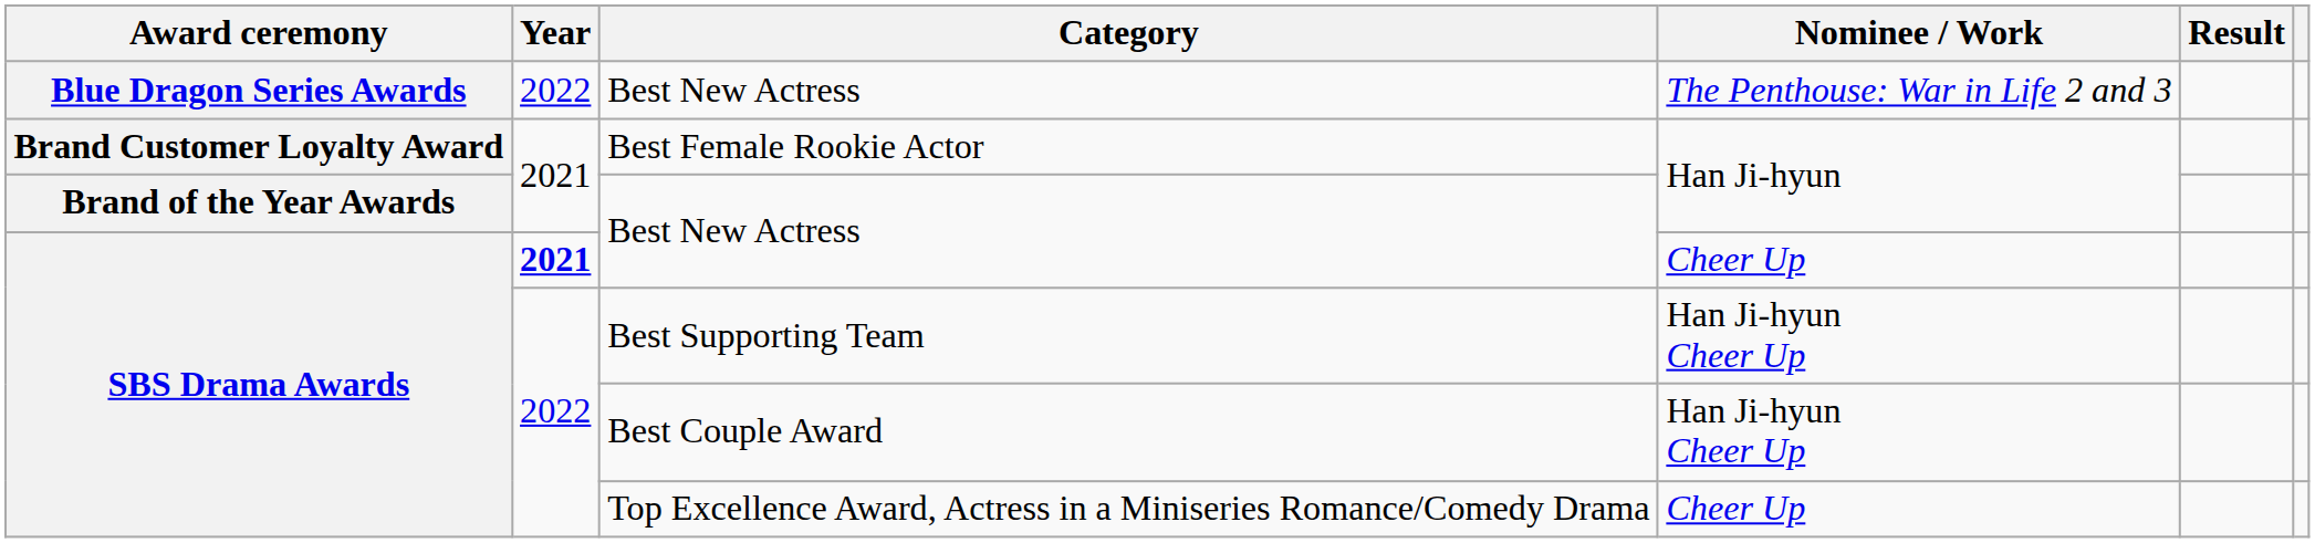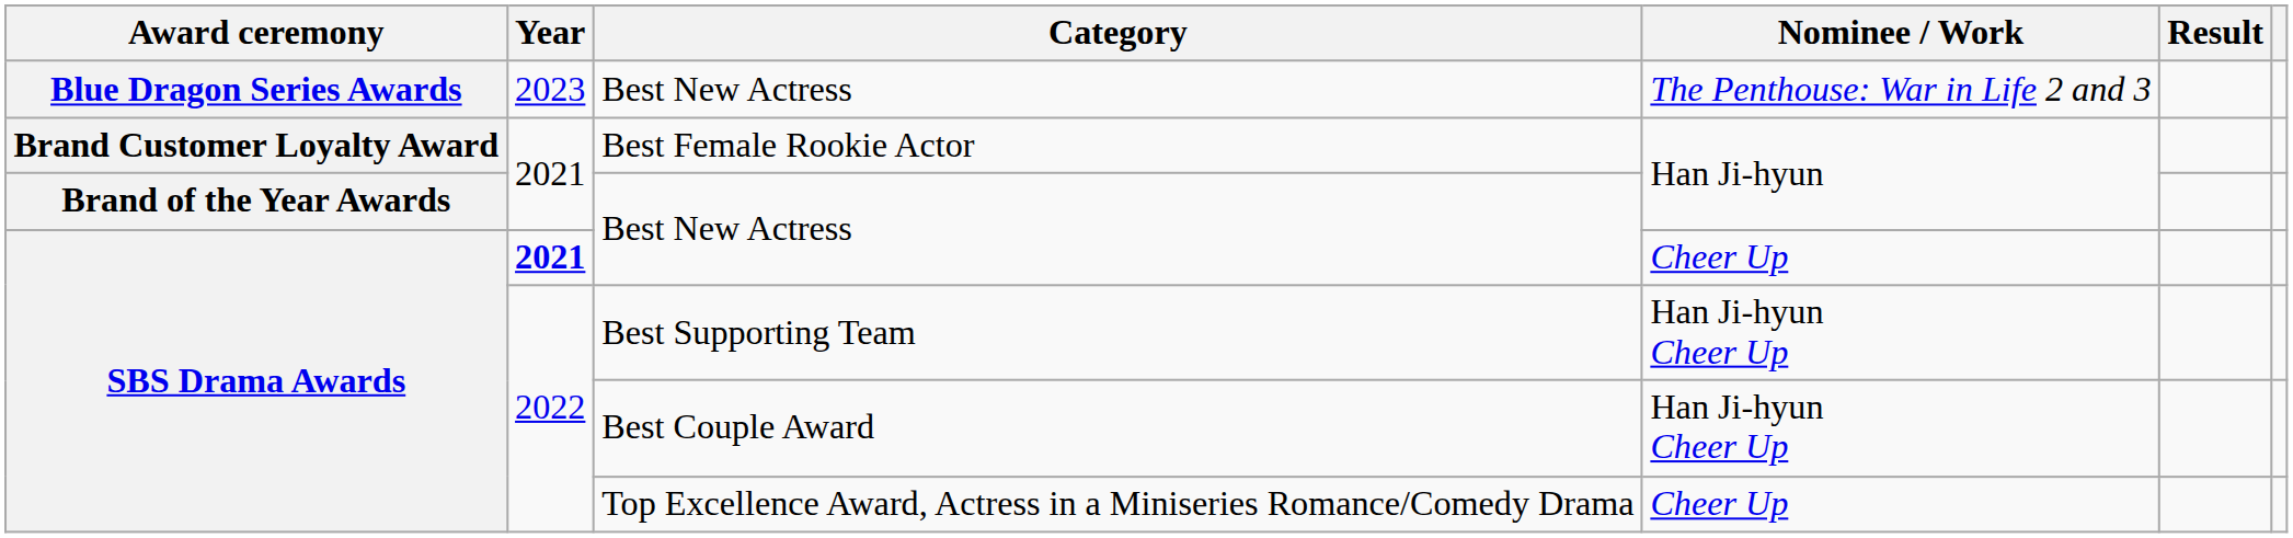 <table class="wikitable plainrowheaders sortable">
 <tr>
 <th scope="col">Award ceremony</th>
 <th scope="col">Year</th>
 <th scope="col">Category </th>
 <th scope="col">Nominee / Work</th>
 <th scope="col">Result</th>
 <th scope="col" class="unsortable"></th>
 </tr>
 <tr>
 <th scope="row"><a href='#'>Blue Dragon Series Awards</a></th>
-<td style="text-align:center"><a href='#'>2022</a></td>
+<td style="text-align:center"><a href='#'>2023</a></td>
 <td>Best New Actress</td>
 <td><em><a href='#'>The Penthouse: War in Life</a> 2 and 3</em></td>
 <td></td>
 <td style="text-align:center"></td>
 </tr>
 <tr>
 <th scope="row">Brand Customer Loyalty Award</th>
 <td rowspan="2" style="text-align:center">2021</td>
 <td>Best Female Rookie Actor</td>
 <td rowspan="2">Han Ji-hyun</td>
 <td></td>
 <td style="text-align:center"></td>
 </tr>
 <tr>
 <th scope="row">Brand of the Year Awards</th>
 <td rowspan="2">Best New Actress</td>
 <td></td>
 <td style="text-align:center"></td>
 </tr>
 <tr>
 <th scope="row" rowspan="4"><a href='#'>SBS Drama Awards</a></th>
 <td style="text-align:center"><strong><a href='#'>2021</a></strong></td>
 <td><em><a href='#'>Cheer Up</a></em></td>
 <td></td>
 <td style="text-align:center"></td>
 </tr>
 <tr>
 <td rowspan="3" style="text-align:center"><a href='#'>2022</a></td>
 <td>Best Supporting Team</td>
 <td>Han Ji-hyun <br><em><a href='#'>Cheer Up</a></em></td>
 <td></td>
 <td style="text-align:center"></td>
 </tr>
 <tr>
 <td>Best Couple Award</td>
 <td>Han Ji-hyun <br><em><a href='#'>Cheer Up</a></em></td>
 <td></td>
 <td style="text-align:center"></td>
 </tr>
 <tr>
 <td>Top Excellence Award, Actress in a Miniseries Romance/Comedy Drama</td>
 <td><em><a href='#'>Cheer Up</a></em></td>
 <td></td>
 <td style="text-align:center"></td>
 </tr>
 </table>
